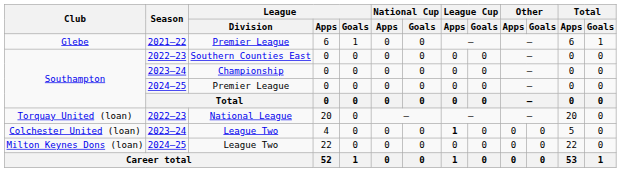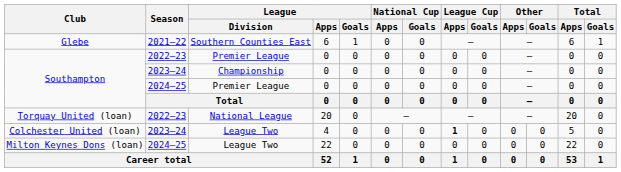 <table class=wikitable style="text-align: center">
 <tr>
 <th rowspan=2>Club</th>
 <th rowspan=2>Season</th>
 <th colspan=3>League</th>
 <th colspan=2>National Cup</th>
 <th colspan=2>League Cup</th>
 <th colspan=2>Other</th>
 <th colspan=2>Total</th>
 </tr>
 <tr>
 <th>Division</th>
 <th>Apps</th>
 <th>Goals</th>
 <th>Apps</th>
 <th>Goals</th>
 <th>Apps</th>
 <th>Goals</th>
 <th>Apps</th>
 <th>Goals</th>
 <th>Apps</th>
 <th>Goals</th>
 </tr>
 <tr>
 <td><a href='#'>Glebe</a></td>
 <td><a href='#'>2021–22</a></td>
-<td><a href='#'>Premier League</a></td>
+<td><a href='#'>Southern Counties East</a></td>
 <td>6</td>
 <td>1</td>
 <td>0</td>
 <td>0</td>
 <td colspan="2">—</td>
 <td colspan="2">—</td>
 <td>6</td>
 <td>1</td>
 </tr>
 <tr>
 <td rowspan=4><a href='#'>Southampton</a></td>
 <td><a href='#'>2022–23</a></td>
-<td><a href='#'>Southern Counties East</a></td>
+<td><a href='#'>Premier League</a></td>
 <td>0</td>
 <td>0</td>
 <td>0</td>
 <td>0</td>
 <td>0</td>
 <td>0</td>
 <td colspan="2">—</td>
 <td>0</td>
 <td>0</td>
 </tr>
 <tr>
 <td><a href='#'>2023–24</a></td>
 <td><a href='#'>Championship</a></td>
 <td>0</td>
 <td>0</td>
 <td>0</td>
 <td>0</td>
 <td>0</td>
 <td>0</td>
 <td colspan="2">—</td>
 <td>0</td>
 <td>0</td>
 </tr>
 <tr>
 <td><a href='#'>2024–25</a></td>
 <td>Premier League</td>
 <td>0</td>
 <td>0</td>
 <td>0</td>
 <td>0</td>
 <td>0</td>
 <td>0</td>
 <td colspan="2">—</td>
 <td>0</td>
 <td>0</td>
 </tr>
 <tr>
 <th colspan="2">Total</th>
 <th>0</th>
 <th>0</th>
 <th>0</th>
 <th>0</th>
 <th>0</th>
 <th>0</th>
 <th colspan="2">—</th>
 <th>0</th>
 <th>0</th>
 </tr>
 <tr>
 <td><a href='#'>Torquay United</a> (loan)</td>
 <td><a href='#'>2022–23</a></td>
 <td><a href='#'>National League</a></td>
 <td>20</td>
 <td>0</td>
 <td colspan="2">—</td>
 <td colspan="2">—</td>
 <td colspan="2">—</td>
 <td>20</td>
 <td>0</td>
 </tr>
 <tr>
 <td><a href='#'>Colchester United</a> (loan)</td>
 <td><a href='#'>2023–24</a></td>
 <td><a href='#'>League Two</a></td>
 <td>4</td>
 <td>0</td>
 <td>0</td>
 <td>0</td>
 <td><strong>1</strong></td>
 <td>0</td>
 <td>0</td>
 <td>0</td>
 <td>5</td>
 <td>0</td>
 </tr>
 <tr>
 <td><a href='#'>Milton Keynes Dons</a> (loan)</td>
 <td><a href='#'>2024–25</a></td>
 <td>League Two</td>
 <td>22</td>
 <td>0</td>
 <td>0</td>
 <td>0</td>
 <td>0</td>
 <td>0</td>
 <td>0</td>
 <td>0</td>
 <td>22</td>
 <td>0</td>
 </tr>
 <tr>
 <th colspan=3>Career total</th>
 <th>52</th>
 <th>1</th>
 <th>0</th>
 <th>0</th>
 <th>1</th>
 <th>0</th>
 <th>0</th>
 <th>0</th>
 <th>53</th>
 <th>1</th>
 </tr>
 </table>
